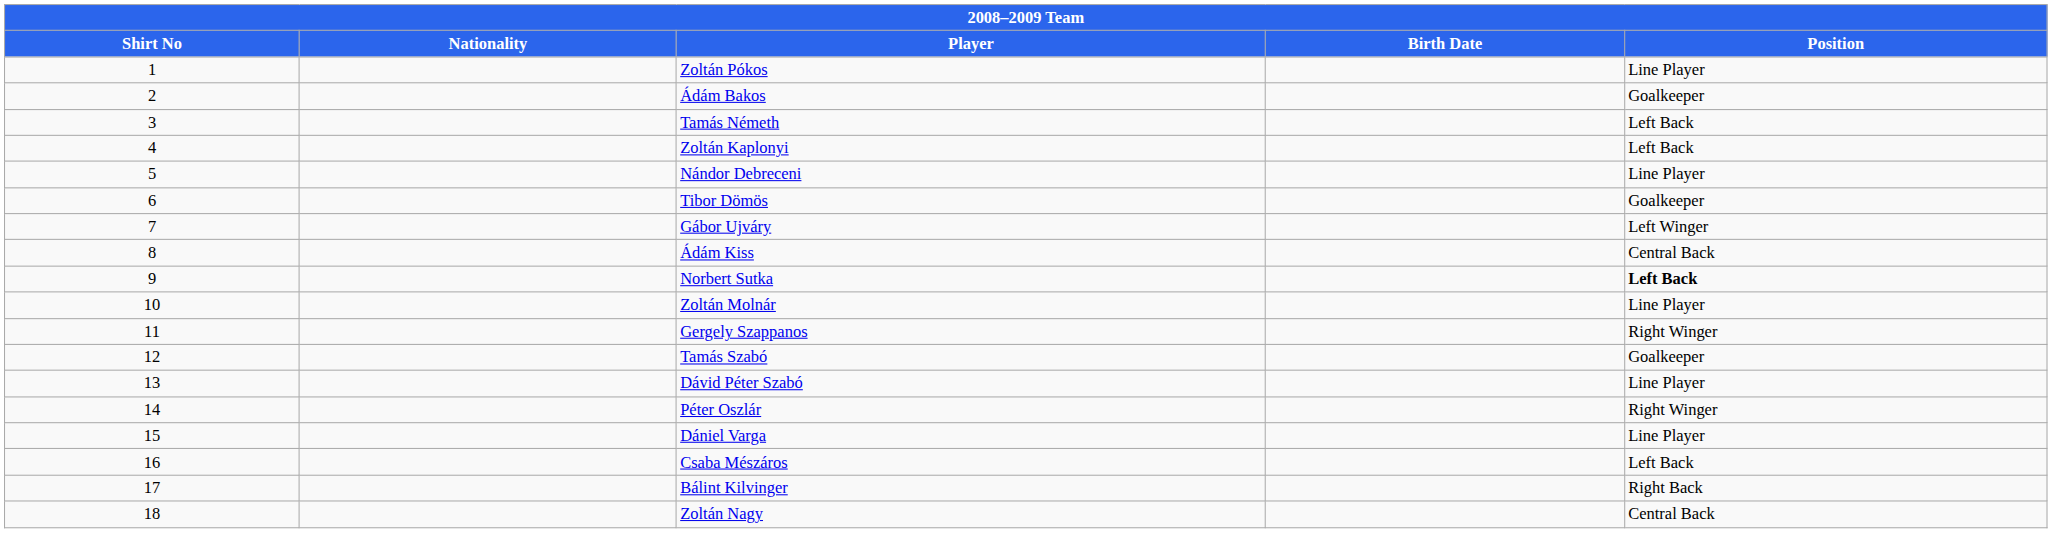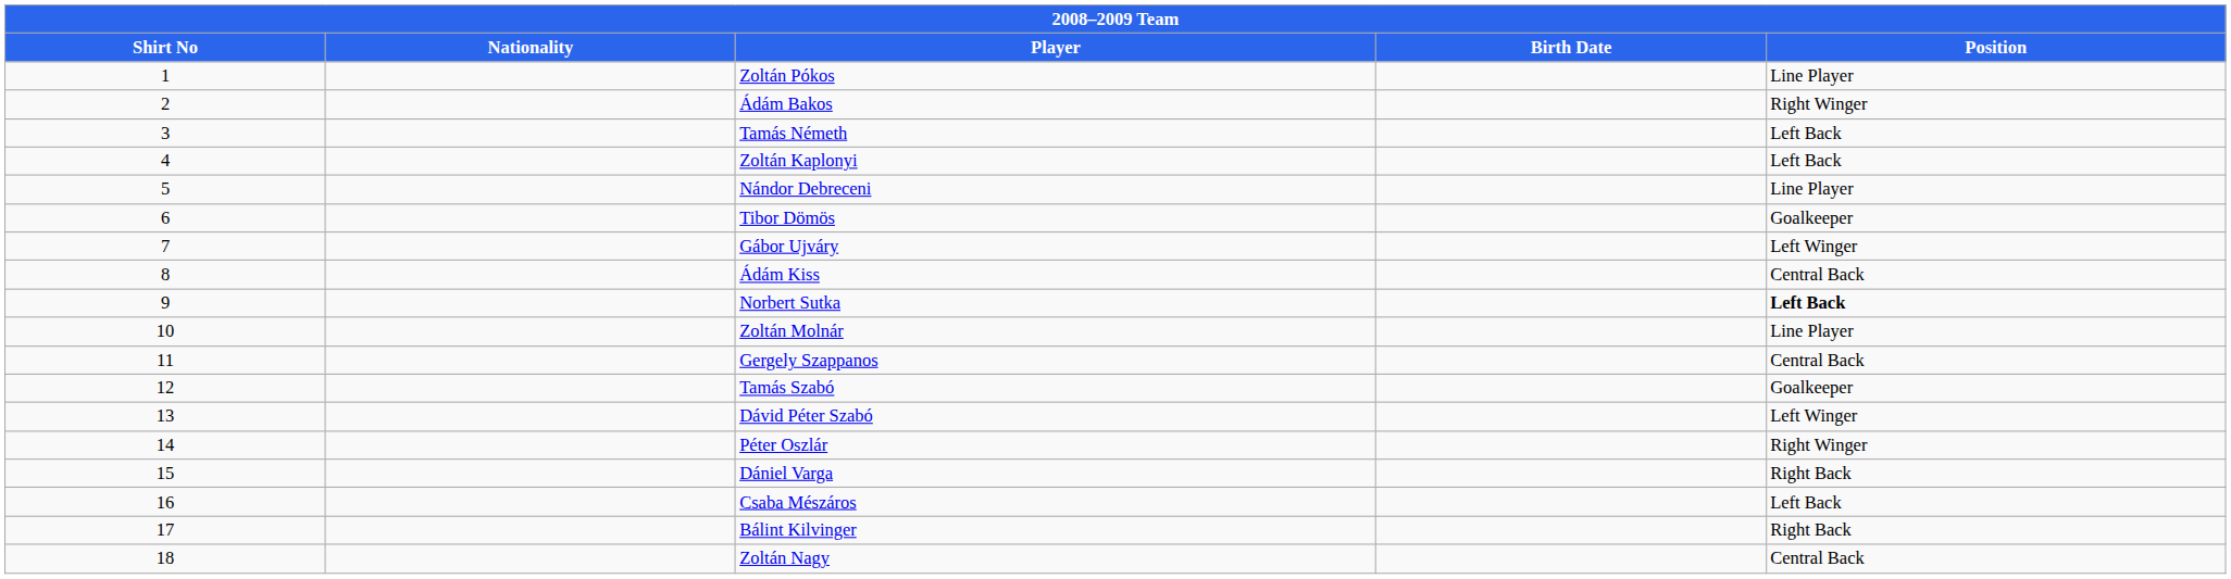 <table class="wikitable collapsible collapsed" style="width:100%;">
 <tr>
 <th colspan=5 style="background-color:#2B65EC;color:#FFFFFF;text-align:center;"> <strong>2008–2009 Team</strong></th>
 </tr>
 <tr>
 <th style="color:#FFFFFF; background:#2B65EC">Shirt No</th>
 <th style="color:#FFFFFF; background:#2B65EC">Nationality</th>
 <th style="color:#FFFFFF; background:#2B65EC">Player</th>
 <th style="color:#FFFFFF; background:#2B65EC">Birth Date</th>
 <th style="color:#FFFFFF; background:#2B65EC">Position</th>
 </tr>
 <tr>
 <td align=center>1</td>
 <td></td>
 <td><a href='#'>Zoltán Pókos</a></td>
 <td></td>
 <td>Line Player</td>
 </tr>
 <tr>
 <td align=center>2</td>
 <td></td>
 <td><a href='#'>Ádám Bakos</a></td>
 <td></td>
-<td>Goalkeeper</td>
+<td>Right Winger</td>
 </tr>
 <tr>
 <td align=center>3</td>
 <td></td>
 <td><a href='#'>Tamás Németh</a></td>
 <td></td>
 <td>Left Back</td>
 </tr>
 <tr>
 <td align=center>4</td>
 <td></td>
 <td><a href='#'>Zoltán Kaplonyi</a></td>
 <td></td>
 <td>Left Back</td>
 </tr>
 <tr>
 <td align=center>5</td>
 <td></td>
 <td><a href='#'>Nándor Debreceni</a></td>
 <td></td>
 <td>Line Player</td>
 </tr>
 <tr>
 <td align=center>6</td>
 <td></td>
 <td><a href='#'>Tibor Dömös</a></td>
 <td></td>
 <td>Goalkeeper</td>
 </tr>
 <tr>
 <td align=center>7</td>
 <td></td>
 <td><a href='#'>Gábor Ujváry</a></td>
 <td></td>
 <td>Left Winger</td>
 </tr>
 <tr>
 <td align=center>8</td>
 <td></td>
 <td><a href='#'>Ádám Kiss</a></td>
 <td></td>
 <td>Central Back</td>
 </tr>
 <tr>
 <td align=center>9</td>
 <td></td>
 <td><a href='#'>Norbert Sutka</a></td>
 <td></td>
 <td><strong>Left Back</strong></td>
 </tr>
 <tr>
 <td align=center>10</td>
 <td></td>
 <td><a href='#'>Zoltán Molnár</a></td>
 <td></td>
 <td>Line Player</td>
 </tr>
 <tr>
 <td align=center>11</td>
 <td></td>
 <td><a href='#'>Gergely Szappanos</a></td>
 <td></td>
-<td>Right Winger</td>
+<td>Central Back</td>
 </tr>
 <tr>
 <td align=center>12</td>
 <td></td>
 <td><a href='#'>Tamás Szabó</a></td>
 <td></td>
 <td>Goalkeeper</td>
 </tr>
 <tr>
 <td align=center>13</td>
 <td></td>
 <td><a href='#'>Dávid Péter Szabó</a></td>
 <td></td>
-<td>Line Player</td>
+<td>Left Winger</td>
 </tr>
 <tr>
 <td align=center>14</td>
 <td></td>
 <td><a href='#'>Péter Oszlár</a></td>
 <td></td>
 <td>Right Winger</td>
 </tr>
 <tr>
 <td align=center>15</td>
 <td></td>
 <td><a href='#'>Dániel Varga</a></td>
 <td></td>
-<td>Line Player</td>
+<td>Right Back</td>
 </tr>
 <tr>
 <td align=center>16</td>
 <td></td>
 <td><a href='#'>Csaba Mészáros</a></td>
 <td></td>
 <td>Left Back</td>
 </tr>
 <tr>
 <td align=center>17</td>
 <td></td>
 <td><a href='#'>Bálint Kilvinger</a></td>
 <td></td>
 <td>Right Back</td>
 </tr>
 <tr>
 <td align=center>18</td>
 <td></td>
 <td><a href='#'>Zoltán Nagy</a></td>
 <td></td>
 <td>Central Back</td>
 </tr>
 </table>
